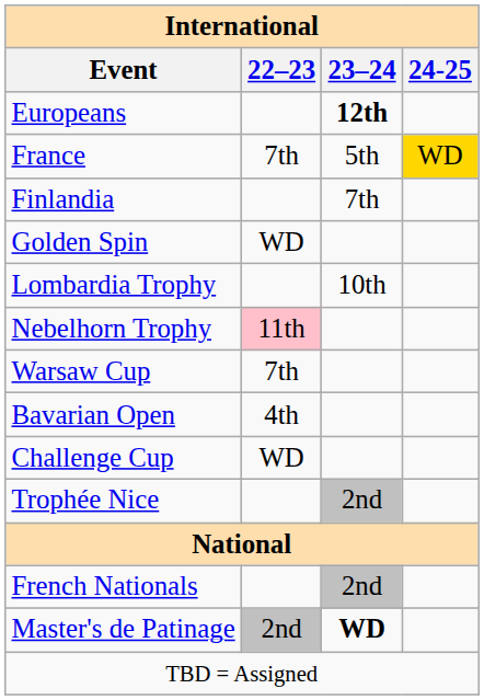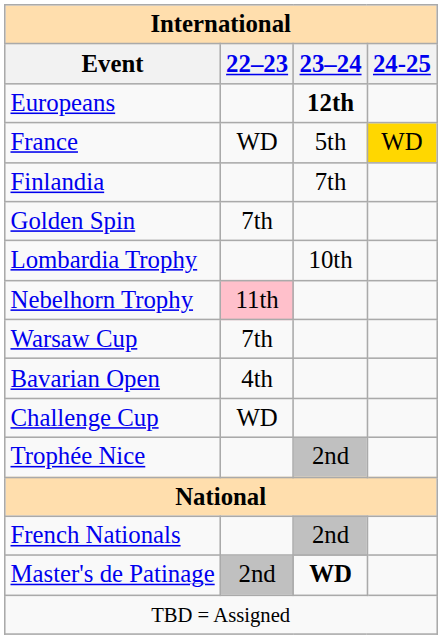 <table class="wikitable" style="text-align:center">
 <tr>
 <th style="background-color: #ffdead; " colspan=5 align=center>International </th>
 </tr>
 <tr>
 <th>Event</th>
 <th><a href='#'>22–23</a></th>
 <th><a href='#'>23–24</a></th>
 <th><a href='#'>24-25</a></th>
 </tr>
 <tr>
 <td align=left><a href='#'>Europeans</a></td>
 <td></td>
 <td><strong>12th</strong></td>
 <td></td>
 </tr>
 <tr>
 <td align=left> <a href='#'>France</a></td>
-<td>7th</td>
+<td>WD</td>
 <td>5th</td>
 <td style="background: gold;">WD</td>
 </tr>
 <tr>
 <td align=left> <a href='#'>Finlandia</a></td>
 <td></td>
 <td>7th</td>
 <td></td>
 </tr>
 <tr>
 <td align=left> <a href='#'>Golden Spin</a></td>
-<td>WD</td>
+<td>7th</td>
 <td></td>
 <td></td>
 </tr>
 <tr>
 <td align=left> <a href='#'>Lombardia Trophy</a></td>
 <td></td>
 <td>10th</td>
 <td></td>
 </tr>
 <tr>
 <td align=left> <a href='#'>Nebelhorn Trophy</a></td>
 <td style="background: pink;">11th</td>
 <td></td>
 <td></td>
 </tr>
 <tr>
 <td align=left> <a href='#'>Warsaw Cup</a></td>
 <td>7th</td>
 <td></td>
 <td></td>
 </tr>
 <tr>
 <td align=left><a href='#'>Bavarian Open</a></td>
 <td>4th</td>
 <td></td>
 <td></td>
 </tr>
 <tr>
 <td align=left><a href='#'>Challenge Cup</a></td>
 <td>WD</td>
 <td></td>
 <td></td>
 </tr>
 <tr>
 <td align=left><a href='#'>Trophée Nice</a></td>
 <td></td>
 <td bgcolor=silver>2nd</td>
 <td></td>
 </tr>
 <tr>
 <th style="background-color: #ffdead; " colspan=5 align=center>National </th>
 </tr>
 <tr>
 <td align=left><a href='#'>French Nationals</a></td>
 <td></td>
 <td bgcolor=silver>2nd</td>
 <td></td>
 </tr>
 <tr>
 <td align=left><a href='#'>Master's de Patinage</a></td>
 <td bgcolor=silver>2nd</td>
 <td><strong>WD</strong></td>
 <td></td>
 </tr>
 <tr>
 <td colspan=7 align=center><small> TBD = Assigned </small></td>
 </tr>
 </table>
